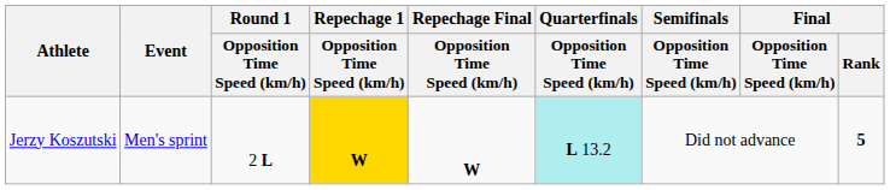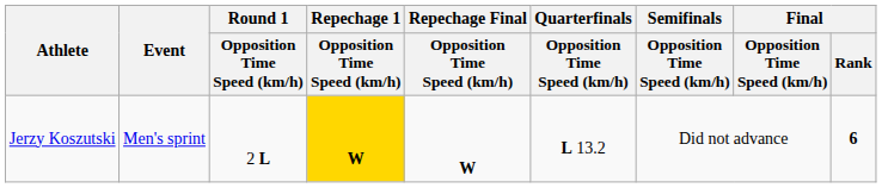 <table class="wikitable" style="font-size:90%">
 <tr>
 <th rowspan="2">Athlete</th>
 <th rowspan="2">Event</th>
 <th>Round 1</th>
 <th>Repechage 1</th>
 <th>Repechage Final</th>
 <th>Quarterfinals</th>
 <th>Semifinals</th>
 <th colspan=2>Final</th>
 </tr>
 <tr style="font-size:95%">
 <th>Opposition<br>Time<br>Speed (km/h)</th>
 <th>Opposition<br>Time<br>Speed (km/h)</th>
 <th>Opposition<br>Time<br>Speed (km/h)</th>
 <th>Opposition<br>Time<br>Speed (km/h)</th>
 <th>Opposition<br>Time<br>Speed (km/h)</th>
 <th>Opposition<br>Time<br>Speed (km/h)</th>
 <th>Rank</th>
 </tr>
 <tr align=center>
 <td align=left><a href='#'>Jerzy Koszutski</a></td>
 <td align=left rowspan=2><a href='#'>Men's sprint</a></td>
 <td><br><br>2 <strong>L</strong></td>
 <td style="background: gold;"><br><br><strong>W</strong></td>
 <td><br><br><br><strong>W</strong></td>
-<td style="background: paleturquoise;"><br><strong>L</strong> 13.2</td>
+<td><br><strong>L</strong> 13.2</td>
 <td colspan=2>Did not advance</td>
-<td><strong>5</strong></td>
+<td><strong>6</strong></td>
 </tr>
 </table>
